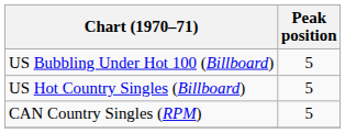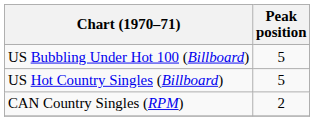 <table class="wikitable sortable">
 <tr>
 <th align="left">Chart (1970–71)</th>
 <th align="center">Peak<br>position</th>
 </tr>
 <tr>
 <td align="left">US <a href='#'>Bubbling Under Hot 100</a> (<em><a href='#'>Billboard</a></em>)</td>
 <td align="center">5</td>
 </tr>
 <tr>
 <td align="left">US <a href='#'>Hot Country Singles</a> (<em><a href='#'>Billboard</a></em>)</td>
 <td align="center">5</td>
 </tr>
 <tr>
 <td align="left">CAN Country Singles (<em><a href='#'>RPM</a></em>)</td>
-<td align="center">5</td>
+<td align="center">2</td>
 </tr>
 <tr>
 </tr>
 </table>
